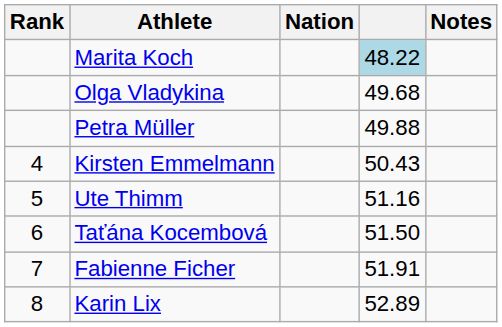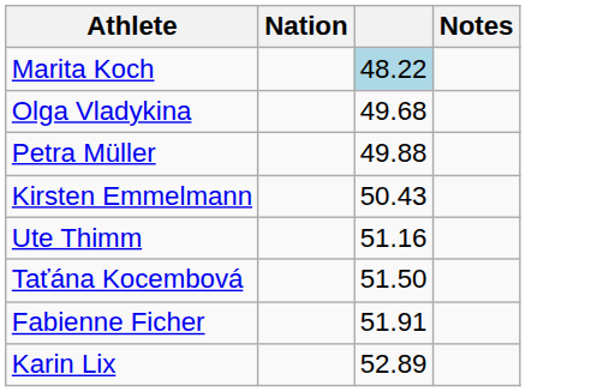 <table class="wikitable sortable" style="text-align:center">
 <tr>
-<th scope="col">Rank</th>
 <th scope="col">Athlete</th>
 <th scope="col">Nation</th>
 <th scope="col"></th>
 <th scope="col">Notes</th>
 </tr>
 <tr>
-<td></td>
 <td align=left><a href='#'>Marita Koch</a></td>
 <td align=left></td>
 <td style="background: lightblue;">48.22</td>
 <td></td>
 </tr>
 <tr>
-<td></td>
 <td align=left><a href='#'>Olga Vladykina</a></td>
 <td align=left></td>
 <td>49.68</td>
 <td></td>
 </tr>
 <tr>
-<td></td>
 <td align=left><a href='#'>Petra Müller</a></td>
 <td align=left></td>
 <td>49.88</td>
 <td></td>
 </tr>
 <tr>
-<td>4</td>
 <td align=left><a href='#'>Kirsten Emmelmann</a></td>
 <td align=left></td>
 <td>50.43</td>
 <td></td>
 </tr>
 <tr>
-<td>5</td>
 <td align=left><a href='#'>Ute Thimm</a></td>
 <td align=left></td>
 <td>51.16</td>
 <td></td>
 </tr>
 <tr>
-<td>6</td>
 <td align=left><a href='#'>Taťána Kocembová</a></td>
 <td align=left></td>
 <td>51.50</td>
 <td></td>
 </tr>
 <tr>
-<td>7</td>
 <td align=left><a href='#'>Fabienne Ficher</a></td>
 <td align=left></td>
 <td>51.91</td>
 <td></td>
 </tr>
 <tr>
-<td>8</td>
 <td align=left><a href='#'>Karin Lix</a></td>
 <td align=left></td>
 <td>52.89</td>
 <td></td>
 </tr>
 </table>
